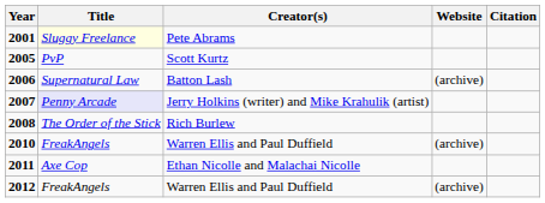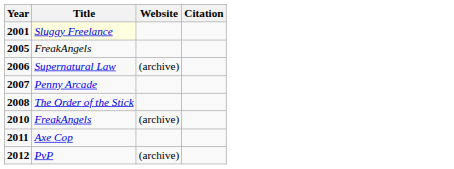 <table class="wikitable" border="1">
 <tr>
 <th>Year</th>
 <th>Title</th>
-<th>Creator(s)</th>
 <th>Website</th>
 <th>Citation</th>
 </tr>
 <tr>
 <td><strong>2001</strong></td>
 <td style="background: lightyellow;"><em><a href='#'>Sluggy Freelance</a></em></td>
-<td><a href='#'>Pete Abrams</a></td>
 <td></td>
 <td></td>
 </tr>
 <tr>
 <td><strong>2005</strong></td>
-<td><em><a href='#'>PvP</a></em></td>
-<td><a href='#'>Scott Kurtz</a></td>
+<td><em>FreakAngels</em></td>
 <td></td>
 <td></td>
 </tr>
 <tr>
 <td><strong>2006</strong></td>
 <td><em><a href='#'>Supernatural Law</a></em></td>
-<td><a href='#'>Batton Lash</a></td>
 <td> (archive)</td>
 <td></td>
 </tr>
 <tr>
 <td><strong>2007</strong></td>
-<td style="background: lavender;"><em><a href='#'>Penny Arcade</a></em></td>
-<td><a href='#'>Jerry Holkins</a> (writer) and <a href='#'>Mike Krahulik</a> (artist)</td>
+<td><em><a href='#'>Penny Arcade</a></em></td>
 <td></td>
 <td></td>
 </tr>
 <tr>
 <td><strong>2008</strong></td>
 <td><em><a href='#'>The Order of the Stick</a></em></td>
-<td><a href='#'>Rich Burlew</a></td>
 <td></td>
 <td></td>
 </tr>
 <tr>
 <td><strong>2010</strong></td>
 <td><em><a href='#'>FreakAngels</a></em></td>
-<td><a href='#'>Warren Ellis</a> and Paul Duffield</td>
 <td> (archive)</td>
 <td></td>
 </tr>
 <tr>
 <td><strong>2011</strong></td>
 <td><em><a href='#'>Axe Cop</a></em></td>
-<td><a href='#'>Ethan Nicolle</a> and <a href='#'>Malachai Nicolle</a></td>
 <td></td>
 <td></td>
 </tr>
 <tr>
 <td><strong>2012</strong></td>
-<td><em>FreakAngels</em></td>
-<td>Warren Ellis and Paul Duffield</td>
+<td><em><a href='#'>PvP</a></em></td>
 <td> (archive)</td>
 <td></td>
 </tr>
 </table>
